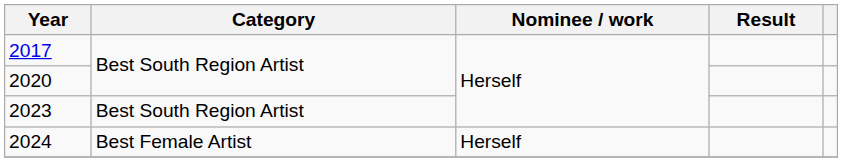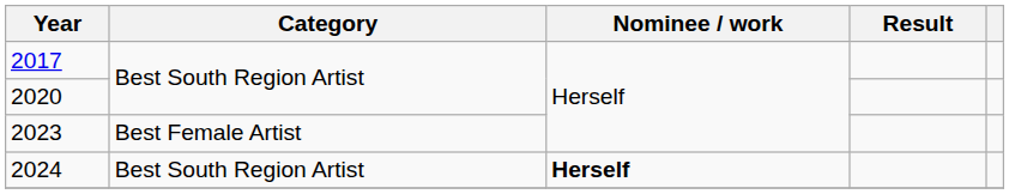 <table class="wikitable" style="width:55%;">
 <tr>
 <th>Year</th>
 <th>Category</th>
 <th>Nominee / work</th>
 <th>Result</th>
 <th></th>
 </tr>
 <tr>
 <td><a href='#'>2017</a></td>
 <td rowspan="2">Best South Region Artist</td>
 <td rowspan="3">Herself</td>
 <td></td>
 <td></td>
 </tr>
 <tr>
 <td>2020</td>
 <td></td>
 <td></td>
 </tr>
 <tr>
 <td>2023</td>
-<td>Best South Region Artist</td>
+<td>Best Female Artist</td>
 <td></td>
 <td></td>
 </tr>
 <tr>
 <td>2024</td>
-<td>Best Female Artist</td>
-<td>Herself</td>
+<td>Best South Region Artist</td>
+<td><strong>Herself</strong></td>
 <td></td>
 <td></td>
 </tr>
 <tr>
 </tr>
 </table>
